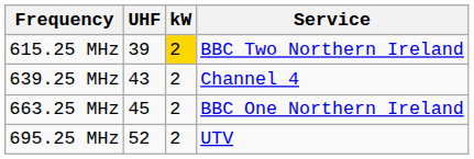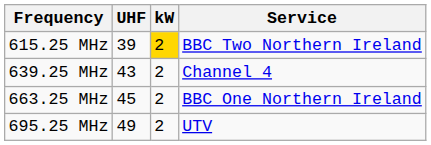 <table class="wikitable sortable">
 <tr>
 <th>Frequency</th>
 <th>UHF</th>
 <th>kW</th>
 <th>Service</th>
 </tr>
 <tr>
 <td>615.25 MHz</td>
 <td>39</td>
 <td style="background: gold;">2</td>
 <td><a href='#'>BBC Two Northern Ireland</a></td>
 </tr>
 <tr>
 <td>639.25 MHz</td>
 <td>43</td>
 <td>2</td>
 <td><a href='#'>Channel 4</a></td>
 </tr>
 <tr>
 <td>663.25 MHz</td>
 <td>45</td>
 <td>2</td>
 <td><a href='#'>BBC One Northern Ireland</a></td>
 </tr>
 <tr>
 <td>695.25 MHz</td>
-<td>52</td>
+<td>49</td>
 <td>2</td>
 <td><a href='#'>UTV</a></td>
 </tr>
 </table>
